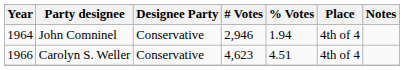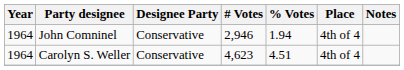 <table class=wikitable>
 <tr bgcolor=lightgrey>
 <th>Year</th>
 <th>Party designee</th>
 <th>Designee Party</th>
 <th># Votes</th>
 <th>% Votes</th>
 <th>Place</th>
 <th>Notes</th>
 </tr>
 <tr>
 <td>1964</td>
 <td>John Comninel</td>
 <td>Conservative</td>
 <td>2,946</td>
 <td>1.94</td>
 <td>4th of 4</td>
 <td></td>
 </tr>
 <tr>
-<td>1966</td>
+<td>1964</td>
 <td>Carolyn S. Weller</td>
 <td>Conservative</td>
 <td>4,623</td>
 <td>4.51</td>
 <td>4th of 4</td>
 <td></td>
 </tr>
 <tr>
 </tr>
 </table>
